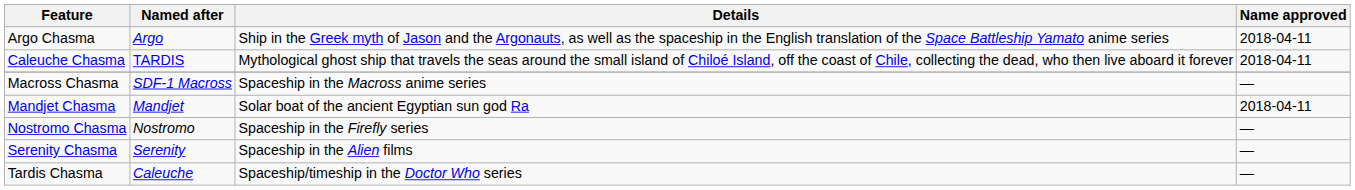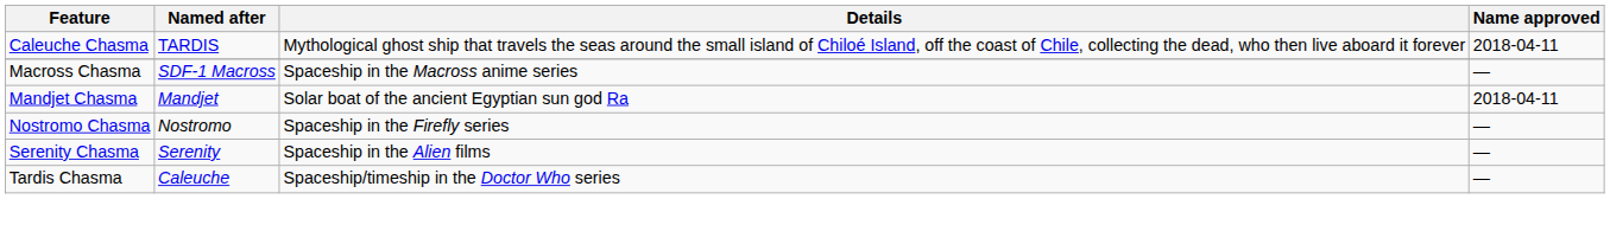 <table class="wikitable">
 <tr>
 <th>Feature</th>
 <th>Named after</th>
 <th>Details</th>
 <th>Name approved<br></th>
-</tr>
-<tr>
-<td>Argo Chasma</td>
-<td><em><a href='#'>Argo</a></em></td>
-<td>Ship in the <a href='#'>Greek myth</a> of <a href='#'>Jason</a> and the <a href='#'>Argonauts</a>, as well as the spaceship in the English translation of the <em><a href='#'>Space Battleship Yamato</a></em> anime series</td>
-<td>2018-04-11</td>
 </tr>
 <tr>
 <td><a href='#'>Caleuche Chasma</a></td>
 <td><a href='#'>TARDIS</a></td>
 <td>Mythological ghost ship that travels the seas around the small island of <a href='#'>Chiloé Island</a>, off the coast of <a href='#'>Chile</a>, collecting the dead, who then live aboard it forever</td>
 <td>2018-04-11</td>
 </tr>
 <tr>
 </tr>
 <tr>
 <td>Macross Chasma</td>
 <td><em><a href='#'>SDF-1 Macross</a></em></td>
 <td>Spaceship in the <em>Macross</em> anime series</td>
 <td>—</td>
 </tr>
 <tr>
 <td><a href='#'>Mandjet Chasma</a></td>
 <td><em><a href='#'>Mandjet</a></em></td>
 <td>Solar boat of the ancient Egyptian sun god <a href='#'>Ra</a></td>
 <td>2018-04-11</td>
 </tr>
 <tr>
 <td><a href='#'>Nostromo Chasma</a></td>
 <td><em>Nostromo</em></td>
 <td>Spaceship in the <em>Firefly</em> series</td>
 <td>—</td>
 </tr>
 <tr>
 <td><a href='#'>Serenity Chasma</a></td>
 <td><em><a href='#'>Serenity</a></em></td>
 <td>Spaceship in the <em><a href='#'>Alien</a></em> films</td>
 <td>—</td>
 </tr>
 <tr>
 <td>Tardis Chasma</td>
 <td><em><a href='#'>Caleuche</a></em></td>
 <td>Spaceship/timeship in the <em><a href='#'>Doctor Who</a></em> series</td>
 <td>—</td>
 </tr>
 </table>
